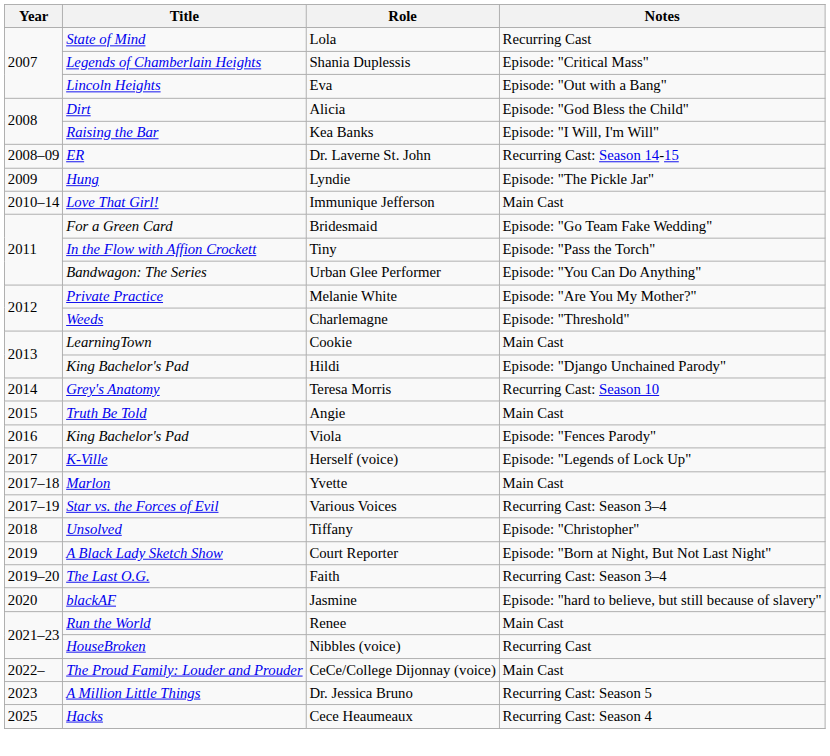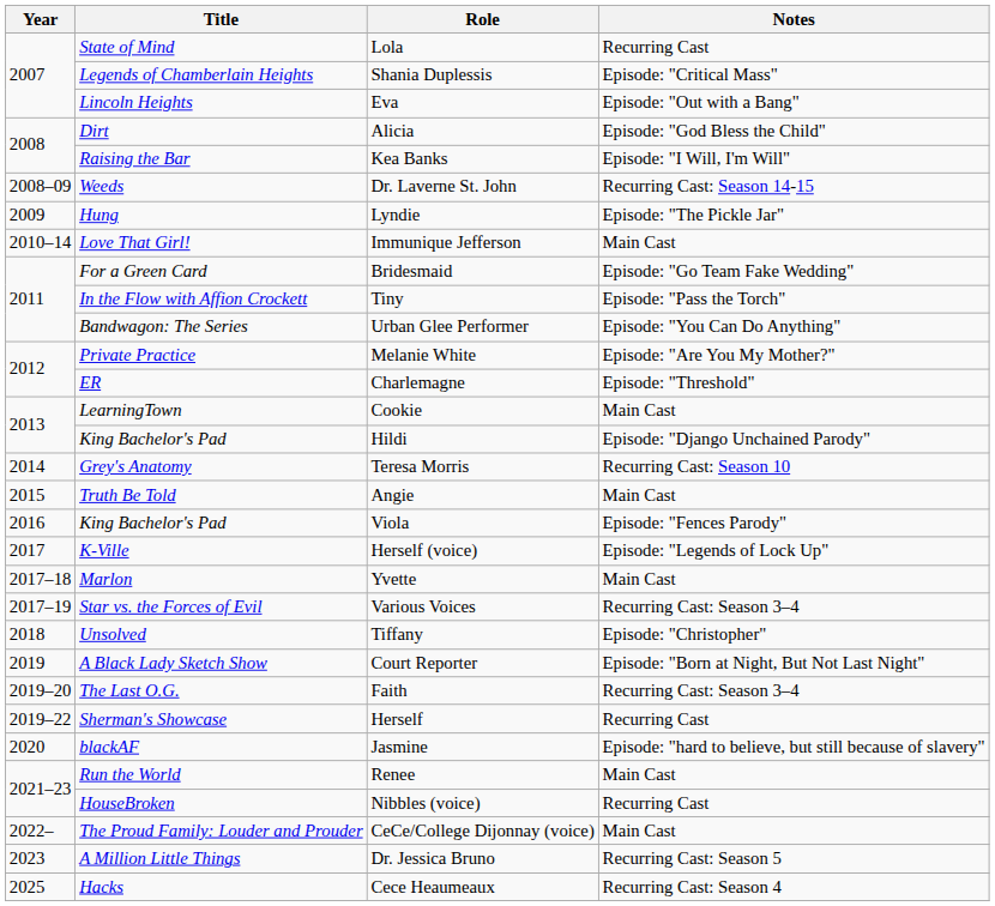 <table class="wikitable sortable">
 <tr>
 <th>Year</th>
 <th>Title</th>
 <th>Role</th>
 <th>Notes</th>
 </tr>
 <tr>
 <td rowspan=3>2007</td>
 <td><em><a href='#'>State of Mind</a></em></td>
 <td>Lola</td>
 <td>Recurring Cast</td>
 </tr>
 <tr>
 <td><em><a href='#'>Legends of Chamberlain Heights</a></em></td>
 <td>Shania Duplessis</td>
 <td>Episode: "Critical Mass"</td>
 </tr>
 <tr>
 <td><em><a href='#'>Lincoln Heights</a></em></td>
 <td>Eva</td>
 <td>Episode: "Out with a Bang"</td>
 </tr>
 <tr>
 <td rowspan=2>2008</td>
 <td><em><a href='#'>Dirt</a></em></td>
 <td>Alicia</td>
 <td>Episode: "God Bless the Child"</td>
 </tr>
 <tr>
 <td><em><a href='#'>Raising the Bar</a></em></td>
 <td>Kea Banks</td>
 <td>Episode: "I Will, I'm Will"</td>
 </tr>
 <tr>
 <td>2008–09</td>
-<td><em><a href='#'>ER</a></em></td>
+<td><em><a href='#'>Weeds</a></em></td>
 <td>Dr. Laverne St. John</td>
 <td>Recurring Cast: <a href='#'>Season 14</a>-<a href='#'>15</a></td>
 </tr>
 <tr>
 <td>2009</td>
 <td><em><a href='#'>Hung</a></em></td>
 <td>Lyndie</td>
 <td>Episode: "The Pickle Jar"</td>
 </tr>
 <tr>
 <td>2010–14</td>
 <td><em><a href='#'>Love That Girl!</a></em></td>
 <td>Immunique Jefferson</td>
 <td>Main Cast</td>
 </tr>
 <tr>
 <td rowspan=3>2011</td>
 <td><em>For a Green Card</em></td>
 <td>Bridesmaid</td>
 <td>Episode: "Go Team Fake Wedding"</td>
 </tr>
 <tr>
 <td><em><a href='#'>In the Flow with Affion Crockett</a></em></td>
 <td>Tiny</td>
 <td>Episode: "Pass the Torch"</td>
 </tr>
 <tr>
 <td><em>Bandwagon: The Series</em></td>
 <td>Urban Glee Performer</td>
 <td>Episode: "You Can Do Anything"</td>
 </tr>
 <tr>
 <td rowspan=2>2012</td>
 <td><em><a href='#'>Private Practice</a></em></td>
 <td>Melanie White</td>
 <td>Episode: "Are You My Mother?"</td>
 </tr>
 <tr>
-<td><em><a href='#'>Weeds</a></em></td>
+<td><em><a href='#'>ER</a></em></td>
 <td>Charlemagne</td>
 <td>Episode: "Threshold"</td>
 </tr>
 <tr>
 <td rowspan=2>2013</td>
 <td><em>LearningTown</em></td>
 <td>Cookie</td>
 <td>Main Cast</td>
 </tr>
 <tr>
 <td><em>King Bachelor's Pad</em></td>
 <td>Hildi</td>
 <td>Episode: "Django Unchained Parody"</td>
 </tr>
 <tr>
 <td>2014</td>
 <td><em><a href='#'>Grey's Anatomy</a></em></td>
 <td>Teresa Morris</td>
 <td>Recurring Cast: <a href='#'>Season 10</a></td>
 </tr>
 <tr>
 <td>2015</td>
 <td><em><a href='#'>Truth Be Told</a></em></td>
 <td>Angie</td>
 <td>Main Cast</td>
 </tr>
 <tr>
 <td>2016</td>
 <td><em>King Bachelor's Pad</em></td>
 <td>Viola</td>
 <td>Episode: "Fences Parody"</td>
 </tr>
 <tr>
 <td>2017</td>
 <td><em><a href='#'>K-Ville</a></em></td>
 <td>Herself (voice)</td>
 <td>Episode: "Legends of Lock Up"</td>
 </tr>
 <tr>
 <td>2017–18</td>
 <td><em><a href='#'>Marlon</a></em></td>
 <td>Yvette</td>
 <td>Main Cast</td>
 </tr>
 <tr>
 <td>2017–19</td>
 <td><em><a href='#'>Star vs. the Forces of Evil</a></em></td>
 <td>Various Voices</td>
 <td>Recurring Cast: Season 3–4</td>
 </tr>
 <tr>
 <td>2018</td>
 <td><em><a href='#'>Unsolved</a></em></td>
 <td>Tiffany</td>
 <td>Episode: "Christopher"</td>
 </tr>
 <tr>
 <td>2019</td>
 <td><em><a href='#'>A Black Lady Sketch Show</a></em></td>
 <td>Court Reporter</td>
 <td>Episode: "Born at Night, But Not Last Night"</td>
 </tr>
 <tr>
 <td>2019–20</td>
 <td><em><a href='#'>The Last O.G.</a></em></td>
 <td>Faith</td>
 <td>Recurring Cast: Season 3–4</td>
 </tr>
 <tr>
+<td>2019–22</td>
+<td><em><a href='#'>Sherman's Showcase</a></em></td>
+<td>Herself</td>
+<td>Recurring Cast</td>
+</tr>
+<tr>
 <td>2020</td>
 <td><em><a href='#'>blackAF</a></em></td>
 <td>Jasmine</td>
 <td>Episode: "hard to believe, but still because of slavery"</td>
 </tr>
 <tr>
 <td rowspan=2>2021–23</td>
 <td><em><a href='#'>Run the World</a></em></td>
 <td>Renee</td>
 <td>Main Cast</td>
 </tr>
 <tr>
 <td><em><a href='#'>HouseBroken</a></em></td>
 <td>Nibbles (voice)</td>
 <td>Recurring Cast</td>
 </tr>
 <tr>
 <td>2022–</td>
 <td><em><a href='#'>The Proud Family: Louder and Prouder</a></em></td>
 <td>CeCe/College Dijonnay (voice)</td>
 <td>Main Cast</td>
 </tr>
 <tr>
 <td>2023</td>
 <td><em><a href='#'>A Million Little Things</a></em></td>
 <td>Dr. Jessica Bruno</td>
 <td>Recurring Cast: Season 5</td>
 </tr>
 <tr>
 <td>2025</td>
 <td><a href='#'><em>Hacks</em></a></td>
 <td>Cece Heaumeaux</td>
 <td>Recurring Cast: Season 4</td>
 </tr>
 </table>
